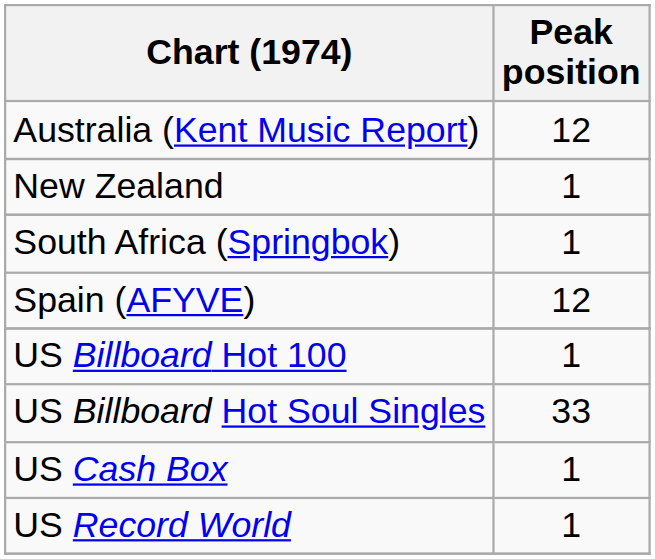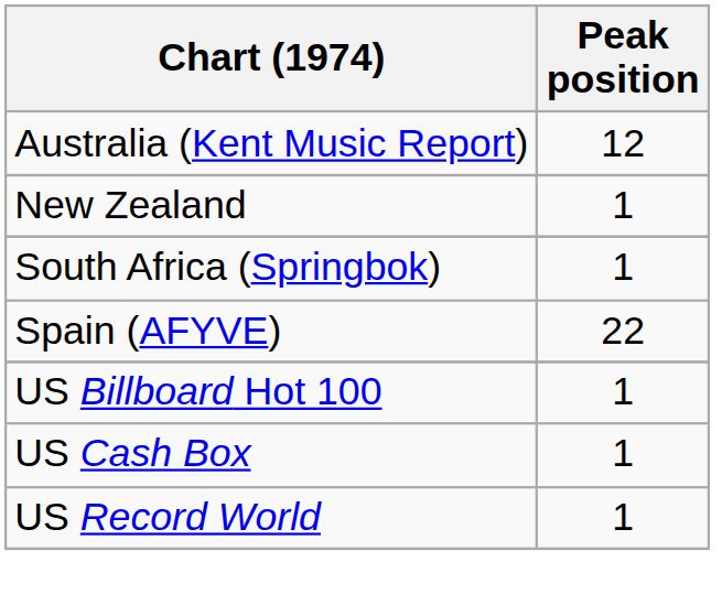 <table class="wikitable sortable">
 <tr>
 <th>Chart (1974)</th>
 <th>Peak<br>position</th>
 </tr>
 <tr>
 <td>Australia (<a href='#'>Kent Music Report</a>)</td>
 <td align="center">12</td>
 </tr>
 <tr>
 </tr>
 <tr>
 </tr>
 <tr>
 </tr>
 <tr>
 </tr>
 <tr>
 </tr>
 <tr>
 <td>New Zealand</td>
 <td align="center">1</td>
 </tr>
 <tr>
 </tr>
 <tr>
 <td>South Africa (<a href='#'>Springbok</a>)</td>
 <td align="center">1</td>
 </tr>
 <tr>
 <td>Spain (<a href='#'>AFYVE</a>)</td>
-<td align="center">12</td>
+<td align="center">22</td>
 </tr>
 <tr>
 </tr>
 <tr>
 <td>US <a href='#'><em>Billboard</em> Hot 100</a></td>
 <td align="center">1</td>
-</tr>
-<tr>
-<td>US <em>Billboard</em> <a href='#'>Hot Soul Singles</a></td>
-<td align="center">33</td>
 </tr>
 <tr>
 <td>US <em><a href='#'>Cash Box</a></em></td>
 <td align="center">1</td>
 </tr>
 <tr>
 <td>US <em><a href='#'>Record World</a></em></td>
 <td align="center">1</td>
 </tr>
 <tr>
 </tr>
 </table>
